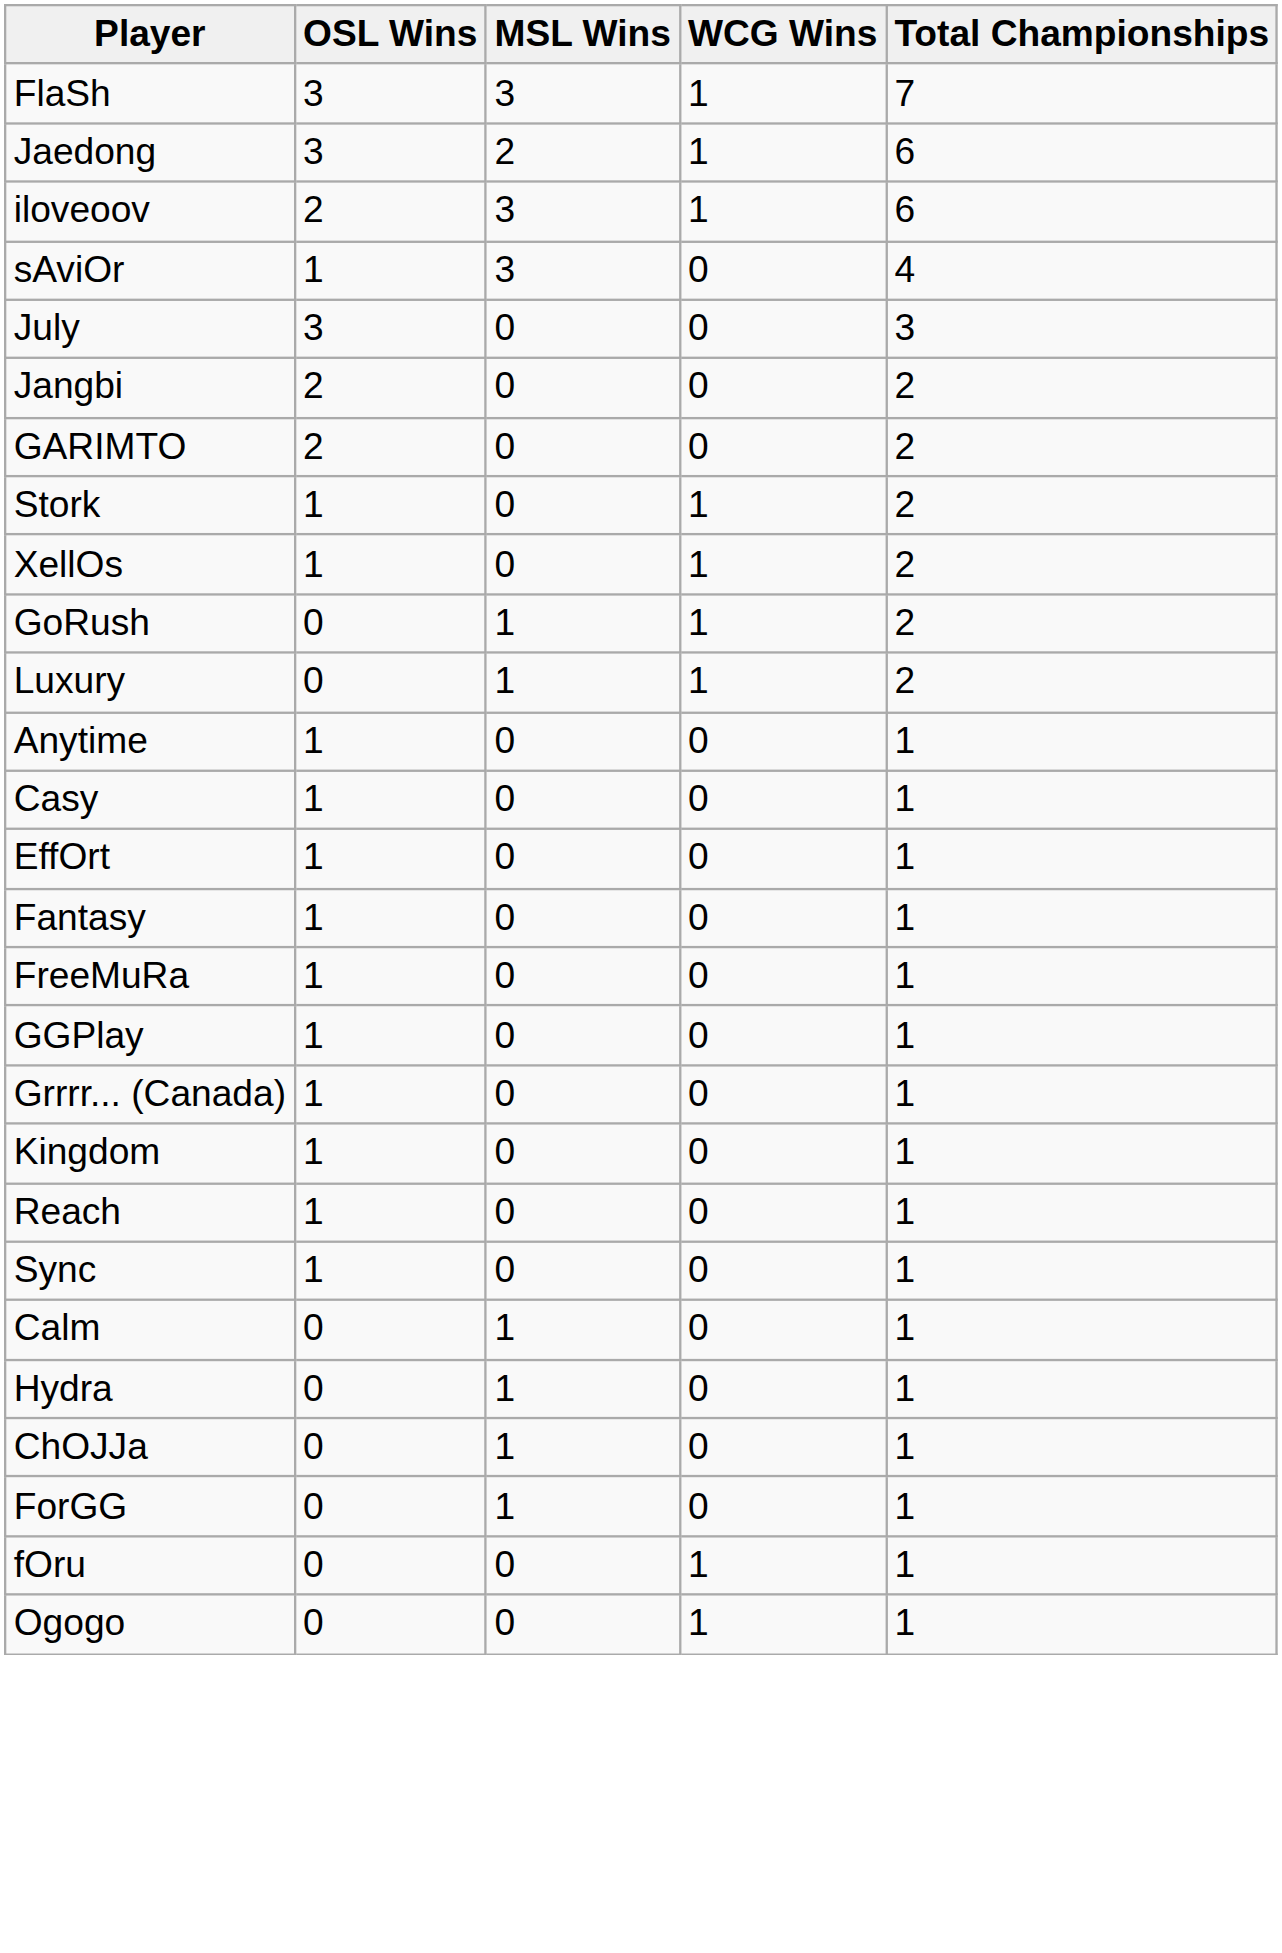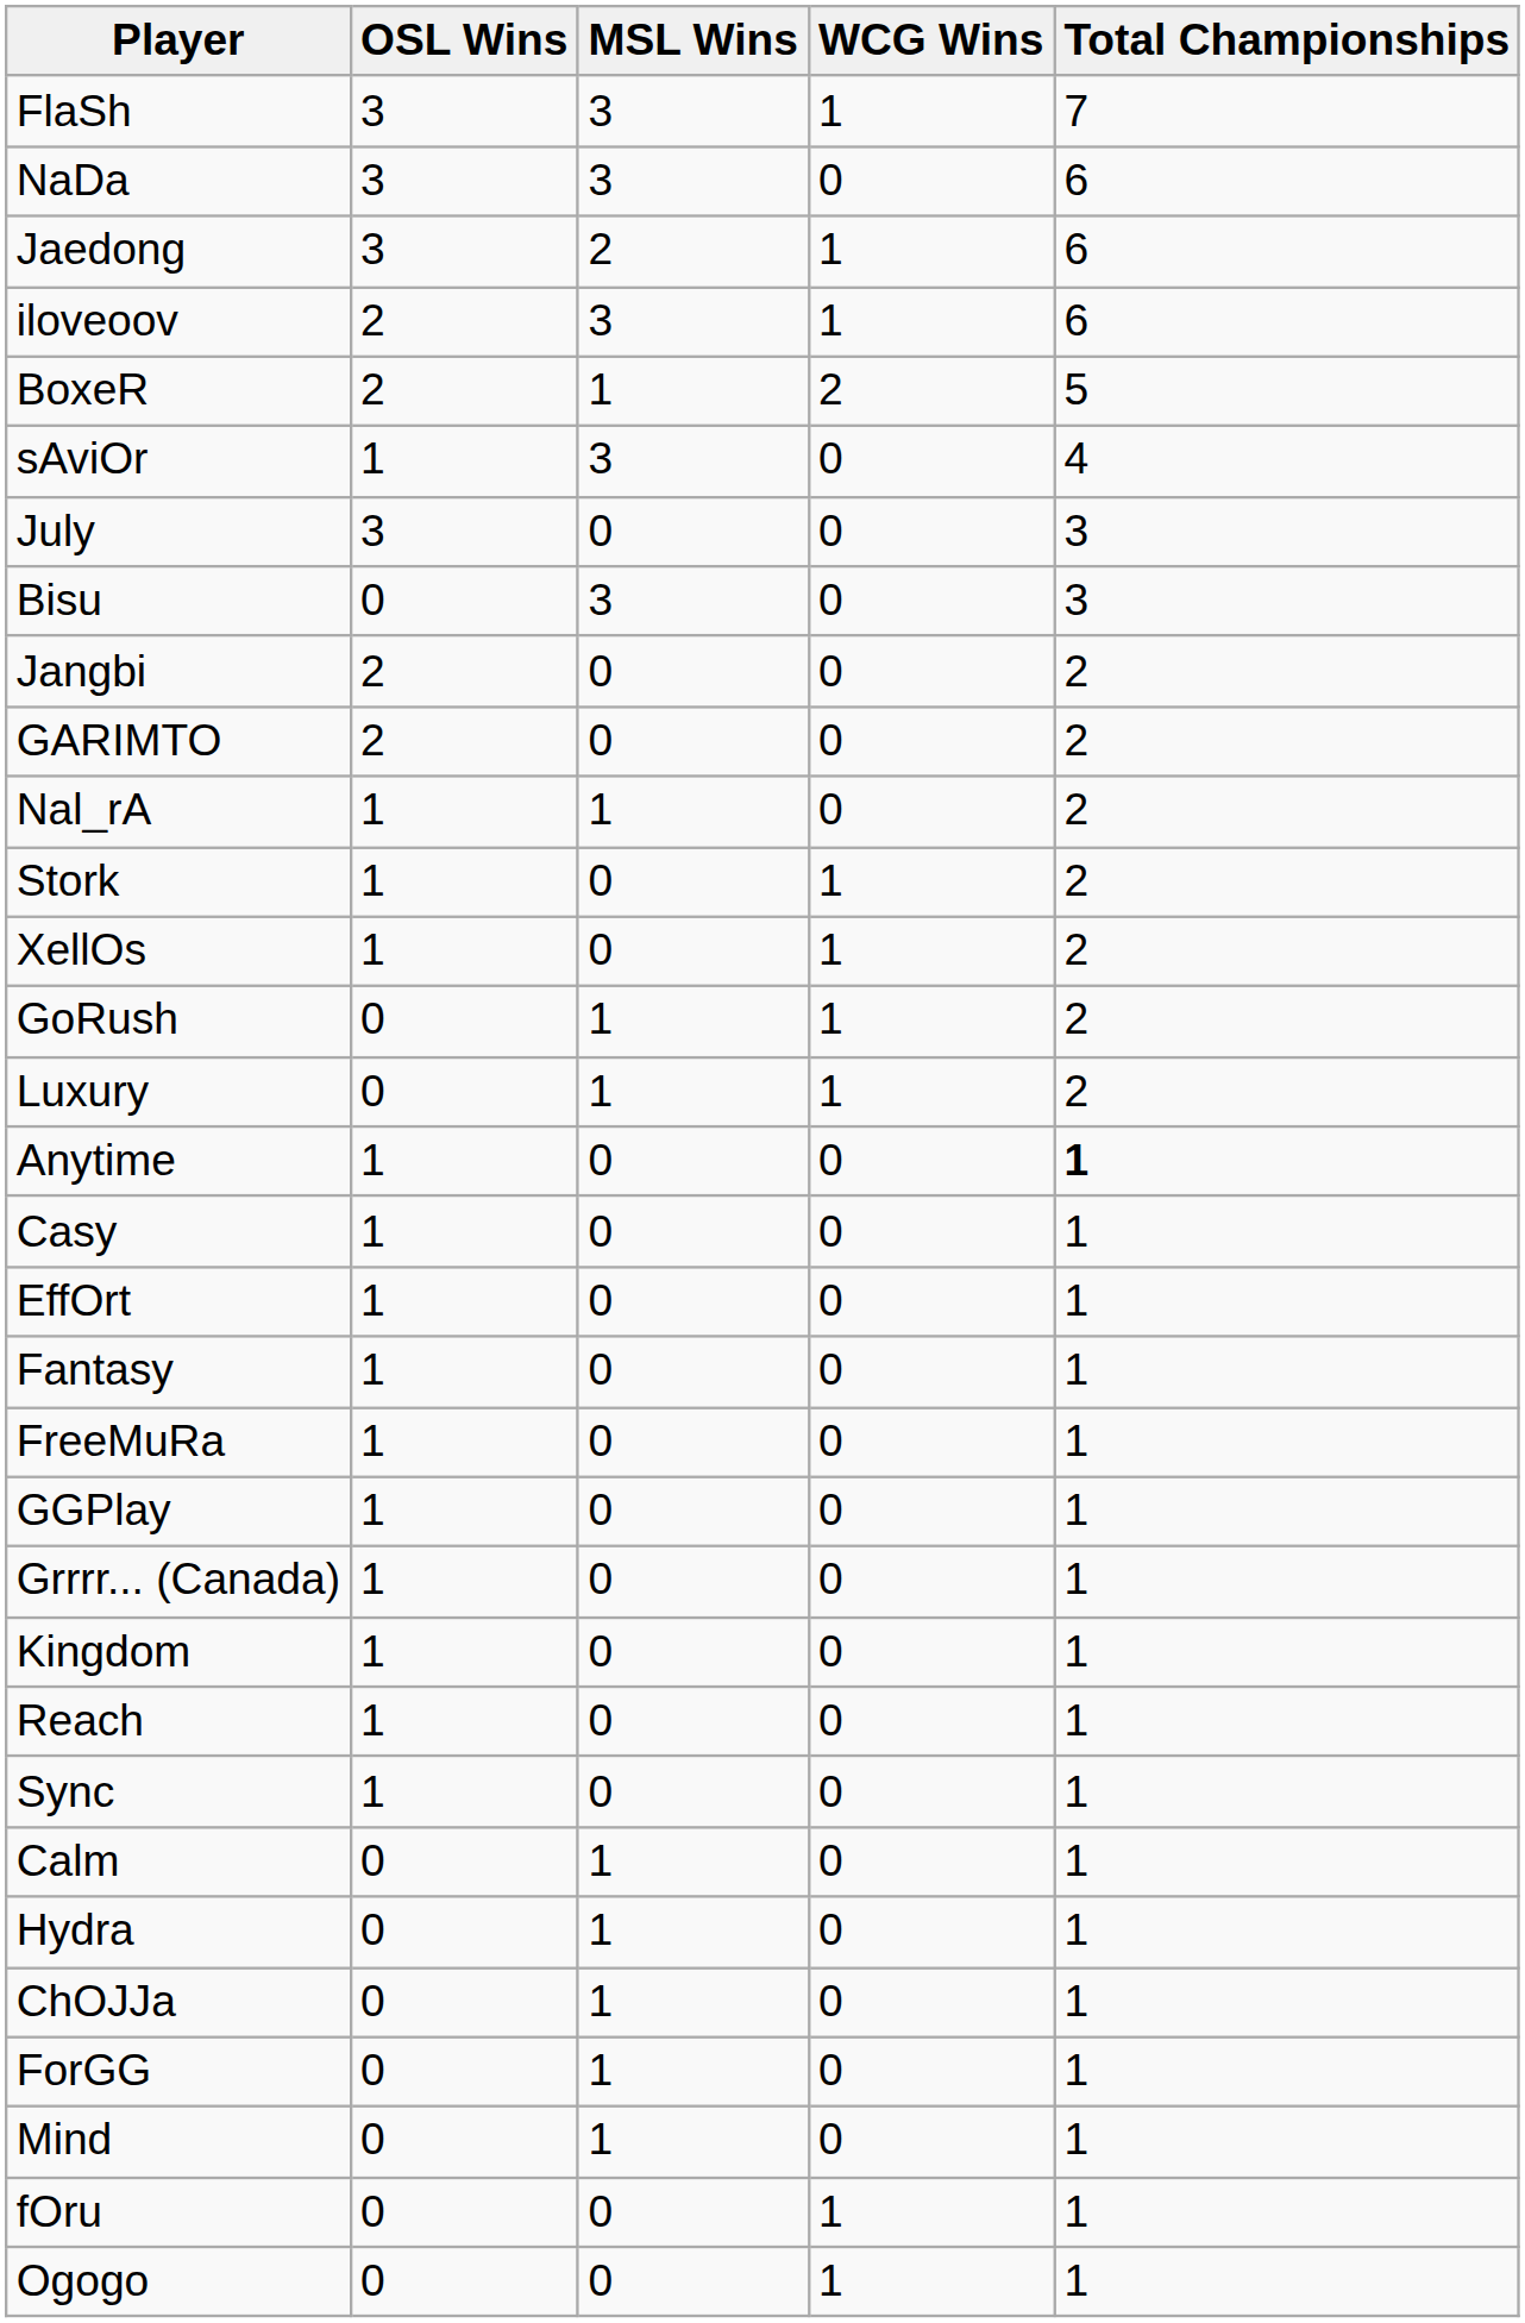 <table class="wikitable">
 <tr style="text-align:center; background:#f0f0f0;">
 <td><strong>Player</strong></td>
 <td><strong>OSL Wins</strong></td>
 <td><strong>MSL Wins</strong></td>
 <td><strong>WCG Wins</strong></td>
 <td><strong>Total Championships</strong></td>
 </tr>
 <tr>
 <td>FlaSh</td>
 <td>3</td>
 <td>3</td>
 <td>1</td>
 <td>7</td>
 </tr>
 <tr>
+<td>NaDa</td>
+<td>3</td>
+<td>3</td>
+<td>0</td>
+<td>6</td>
+</tr>
+<tr>
 <td>Jaedong</td>
 <td>3</td>
 <td>2</td>
 <td>1</td>
 <td>6</td>
 </tr>
 <tr>
 <td>iloveoov</td>
 <td>2</td>
 <td>3</td>
 <td>1</td>
 <td>6</td>
+</tr>
+<tr>
+<td>BoxeR</td>
+<td>2</td>
+<td>1</td>
+<td>2</td>
+<td>5</td>
 </tr>
 <tr>
 <td>sAviOr</td>
 <td>1</td>
 <td>3</td>
 <td>0</td>
 <td>4</td>
 </tr>
 <tr>
 <td>July</td>
 <td>3</td>
 <td>0</td>
 <td>0</td>
 <td>3</td>
 </tr>
 <tr>
+<td>Bisu</td>
+<td>0</td>
+<td>3</td>
+<td>0</td>
+<td>3</td>
+</tr>
+<tr>
 <td>Jangbi</td>
 <td>2</td>
 <td>0</td>
 <td>0</td>
 <td>2</td>
 </tr>
 <tr>
 <td>GARIMTO</td>
 <td>2</td>
 <td>0</td>
+<td>0</td>
+<td>2</td>
+</tr>
+<tr>
+<td>Nal_rA</td>
+<td>1</td>
+<td>1</td>
 <td>0</td>
 <td>2</td>
 </tr>
 <tr>
 <td>Stork</td>
 <td>1</td>
 <td>0</td>
 <td>1</td>
 <td>2</td>
 </tr>
 <tr>
 <td>XellOs</td>
 <td>1</td>
 <td>0</td>
 <td>1</td>
 <td>2</td>
 </tr>
 <tr>
 <td>GoRush</td>
 <td>0</td>
 <td>1</td>
 <td>1</td>
 <td>2</td>
 </tr>
 <tr>
 <td>Luxury</td>
 <td>0</td>
 <td>1</td>
 <td>1</td>
 <td>2</td>
 </tr>
 <tr>
 <td>Anytime</td>
 <td>1</td>
 <td>0</td>
 <td>0</td>
-<td>1</td>
+<td><strong>1</strong></td>
 </tr>
 <tr>
 <td>Casy</td>
 <td>1</td>
 <td>0</td>
 <td>0</td>
 <td>1</td>
 </tr>
 <tr>
 <td>EffOrt</td>
 <td>1</td>
 <td>0</td>
 <td>0</td>
 <td>1</td>
 </tr>
 <tr>
 <td>Fantasy</td>
 <td>1</td>
 <td>0</td>
 <td>0</td>
 <td>1</td>
 </tr>
 <tr>
 <td>FreeMuRa</td>
 <td>1</td>
 <td>0</td>
 <td>0</td>
 <td>1</td>
 </tr>
 <tr>
 <td>GGPlay</td>
 <td>1</td>
 <td>0</td>
 <td>0</td>
 <td>1</td>
 </tr>
 <tr>
 <td>Grrrr... (Canada)</td>
 <td>1</td>
 <td>0</td>
 <td>0</td>
 <td>1</td>
 </tr>
 <tr>
 <td>Kingdom</td>
 <td>1</td>
 <td>0</td>
 <td>0</td>
 <td>1</td>
 </tr>
 <tr>
 <td>Reach</td>
 <td>1</td>
 <td>0</td>
 <td>0</td>
 <td>1</td>
 </tr>
 <tr>
 <td>Sync</td>
 <td>1</td>
 <td>0</td>
 <td>0</td>
 <td>1</td>
 </tr>
 <tr>
 <td>Calm</td>
 <td>0</td>
 <td>1</td>
 <td>0</td>
 <td>1</td>
 </tr>
 <tr>
 <td>Hydra</td>
 <td>0</td>
 <td>1</td>
 <td>0</td>
 <td>1</td>
 </tr>
 <tr>
 <td>ChOJJa</td>
 <td>0</td>
 <td>1</td>
 <td>0</td>
 <td>1</td>
 </tr>
 <tr>
 <td>ForGG</td>
 <td>0</td>
 <td>1</td>
 <td>0</td>
 <td>1</td>
 </tr>
 <tr>
+<td>Mind</td>
+<td>0</td>
+<td>1</td>
+<td>0</td>
+<td>1</td>
+</tr>
+<tr>
 <td>fOru</td>
 <td>0</td>
 <td>0</td>
 <td>1</td>
 <td>1</td>
 </tr>
 <tr>
 <td>Ogogo</td>
 <td>0</td>
 <td>0</td>
 <td>1</td>
 <td>1</td>
 </tr>
 </table>
